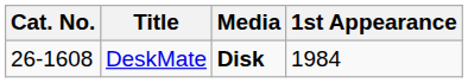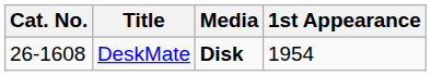 <table class="wikitable">
 <tr>
 <th>Cat. No.</th>
 <th>Title</th>
 <th>Media</th>
 <th>1st Appearance</th>
 </tr>
 <tr>
 <td>26-1608</td>
 <td><a href='#'>DeskMate</a></td>
 <td><strong>Disk</strong></td>
-<td>1984</td>
+<td>1954</td>
 </tr>
 </table>
